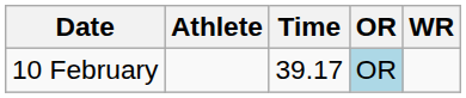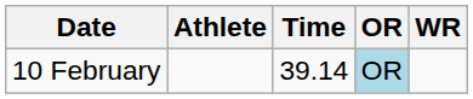 <table class="wikitable" style="text-align:center">
 <tr>
 <th>Date</th>
 <th>Athlete</th>
 <th>Time</th>
 <th>OR</th>
 <th>WR</th>
 </tr>
 <tr>
 <td>10 February</td>
 <td></td>
-<td>39.17</td>
+<td>39.14</td>
 <td style="background: lightblue;">OR</td>
 <td></td>
 </tr>
 </table>
